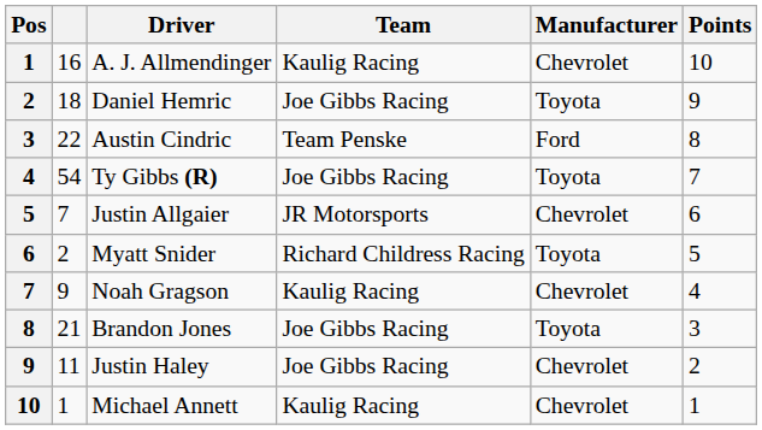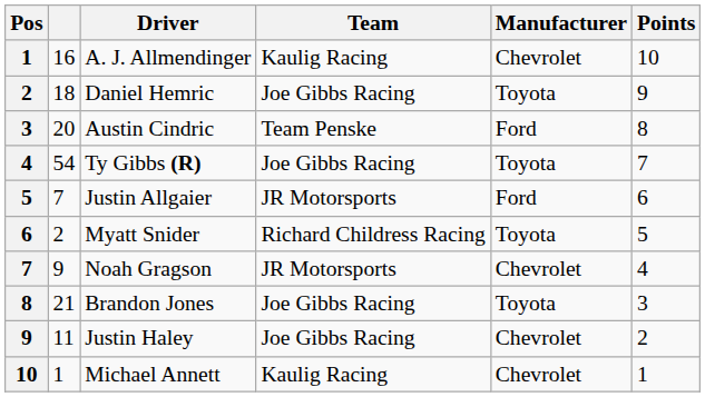 <table class="wikitable" style="font-size:98%">
 <tr>
 <th>Pos</th>
 <th></th>
 <th>Driver</th>
 <th>Team</th>
 <th>Manufacturer</th>
 <th>Points</th>
 </tr>
 <tr>
 <th>1</th>
 <td>16</td>
 <td>A. J. Allmendinger</td>
 <td>Kaulig Racing</td>
 <td>Chevrolet</td>
 <td>10</td>
 </tr>
 <tr>
 <th>2</th>
 <td>18</td>
 <td>Daniel Hemric</td>
 <td>Joe Gibbs Racing</td>
 <td>Toyota</td>
 <td>9</td>
 </tr>
 <tr>
 <th>3</th>
-<td>22</td>
+<td>20</td>
 <td>Austin Cindric</td>
 <td>Team Penske</td>
 <td>Ford</td>
 <td>8</td>
 </tr>
 <tr>
 <th>4</th>
 <td>54</td>
 <td>Ty Gibbs <strong>(R)</strong></td>
 <td>Joe Gibbs Racing</td>
 <td>Toyota</td>
 <td>7</td>
 </tr>
 <tr>
 <th>5</th>
 <td>7</td>
 <td>Justin Allgaier</td>
 <td>JR Motorsports</td>
-<td>Chevrolet</td>
+<td>Ford</td>
 <td>6</td>
 </tr>
 <tr>
 <th>6</th>
 <td>2</td>
 <td>Myatt Snider</td>
 <td>Richard Childress Racing</td>
 <td>Toyota</td>
 <td>5</td>
 </tr>
 <tr>
 <th>7</th>
 <td>9</td>
 <td>Noah Gragson</td>
-<td>Kaulig Racing</td>
+<td>JR Motorsports</td>
 <td>Chevrolet</td>
 <td>4</td>
 </tr>
 <tr>
 <th>8</th>
 <td>21</td>
 <td>Brandon Jones</td>
 <td>Joe Gibbs Racing</td>
 <td>Toyota</td>
 <td>3</td>
 </tr>
 <tr>
 <th>9</th>
 <td>11</td>
 <td>Justin Haley</td>
 <td>Joe Gibbs Racing</td>
 <td>Chevrolet</td>
 <td>2</td>
 </tr>
 <tr>
 <th>10</th>
 <td>1</td>
 <td>Michael Annett</td>
 <td>Kaulig Racing</td>
 <td>Chevrolet</td>
 <td>1</td>
 </tr>
 </table>
